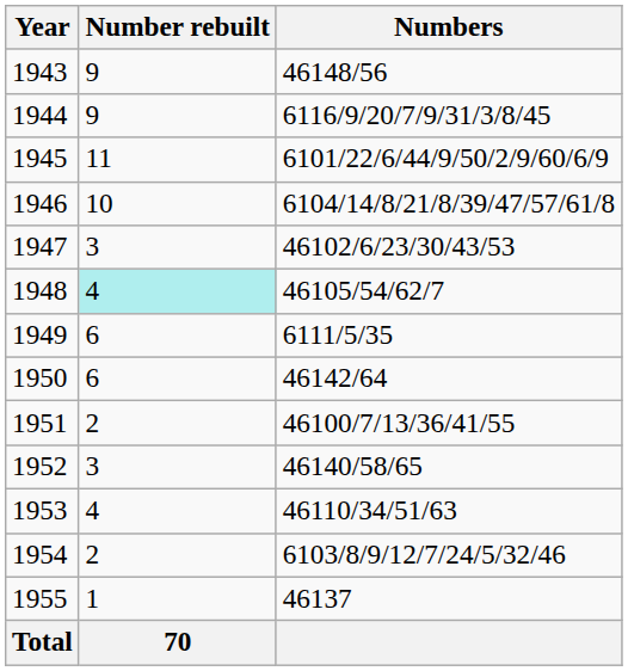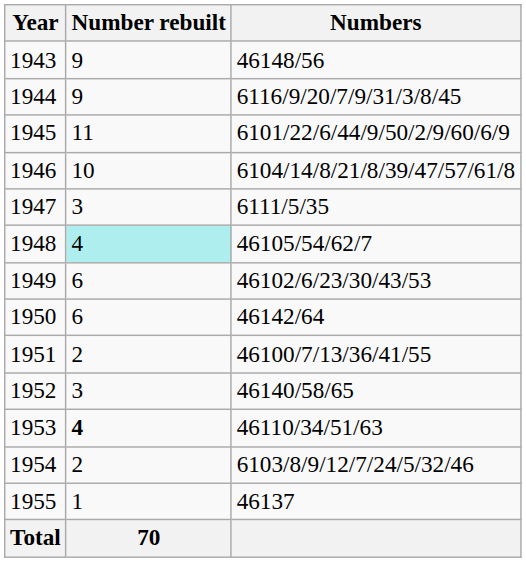 <table Class="wikitable">
 <tr>
 <th>Year</th>
 <th>Number rebuilt</th>
 <th>Numbers</th>
 </tr>
 <tr>
 <td>1943</td>
 <td>9</td>
 <td>46148/56</td>
 </tr>
 <tr>
 <td>1944</td>
 <td>9</td>
 <td>6116/9/20/7/9/31/3/8/45</td>
 </tr>
 <tr>
 <td>1945</td>
 <td>11</td>
 <td>6101/22/6/44/9/50/2/9/60/6/9</td>
 </tr>
 <tr>
 <td>1946</td>
 <td>10</td>
 <td>6104/14/8/21/8/39/47/57/61/8</td>
 </tr>
 <tr>
 <td>1947</td>
 <td>3</td>
-<td>46102/6/23/30/43/53</td>
+<td>6111/5/35</td>
 </tr>
 <tr>
 <td>1948</td>
 <td style="background: paleturquoise;">4</td>
 <td>46105/54/62/7</td>
 </tr>
 <tr>
 <td>1949</td>
 <td>6</td>
-<td>6111/5/35</td>
+<td>46102/6/23/30/43/53</td>
 </tr>
 <tr>
 <td>1950</td>
 <td>6</td>
 <td>46142/64</td>
 </tr>
 <tr>
 <td>1951</td>
 <td>2</td>
 <td>46100/7/13/36/41/55</td>
 </tr>
 <tr>
 <td>1952</td>
 <td>3</td>
 <td>46140/58/65</td>
 </tr>
 <tr>
 <td>1953</td>
-<td>4</td>
+<td><strong>4</strong></td>
 <td>46110/34/51/63</td>
 </tr>
 <tr>
 <td>1954</td>
 <td>2</td>
 <td>6103/8/9/12/7/24/5/32/46</td>
 </tr>
 <tr>
 <td>1955</td>
 <td>1</td>
 <td>46137</td>
 </tr>
 <tr>
 <th>Total</th>
 <th>70</th>
 <th></th>
 </tr>
 </table>
